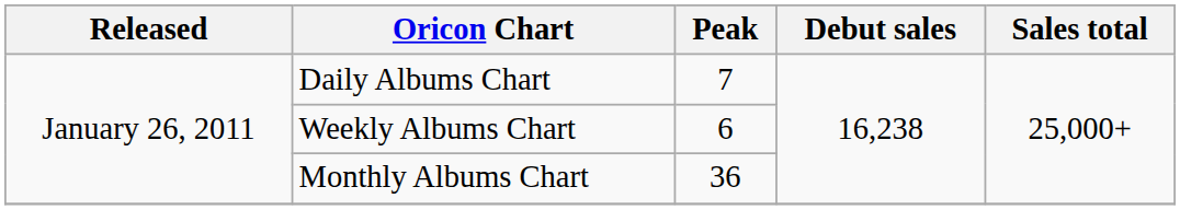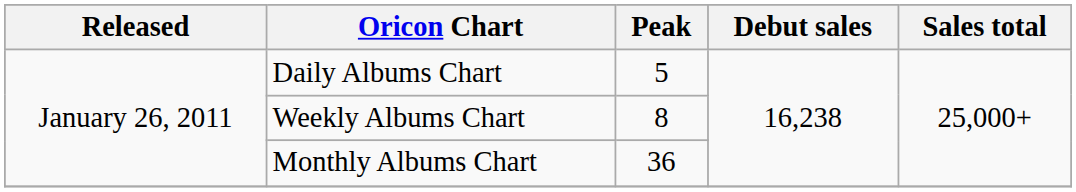 <table class="wikitable" style="width:600px;">
 <tr>
 <th>Released</th>
 <th><a href='#'>Oricon</a> Chart</th>
 <th>Peak</th>
 <th>Debut sales</th>
 <th>Sales total</th>
 </tr>
 <tr>
 <td style="text-align:center;" rowspan="3">January 26, 2011</td>
 <td align="left">Daily Albums Chart</td>
-<td style="text-align:center;">7</td>
+<td style="text-align:center;">5</td>
 <td style="text-align:center;" rowspan="3">16,238</td>
 <td style="text-align:center;" rowspan="3">25,000+</td>
 </tr>
 <tr>
 <td align="left">Weekly Albums Chart</td>
-<td style="text-align:center;">6</td>
+<td style="text-align:center;">8</td>
 </tr>
 <tr>
 <td align="left">Monthly Albums Chart</td>
 <td style="text-align:center;">36</td>
 </tr>
 <tr>
 </tr>
 </table>
